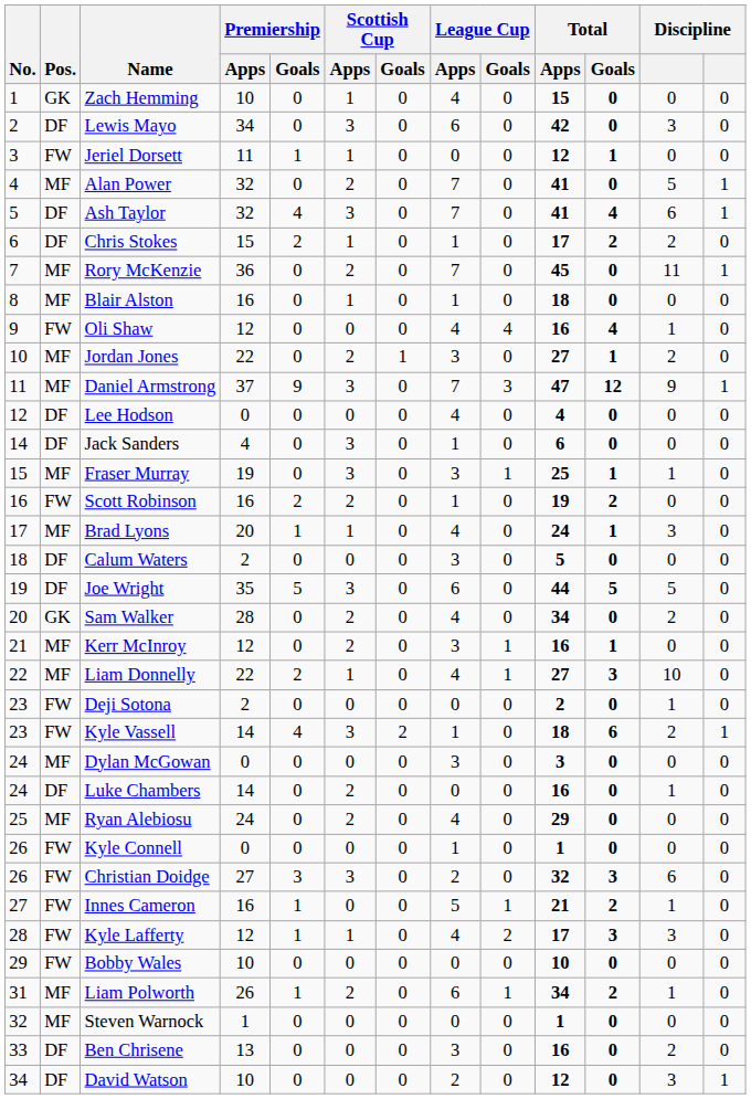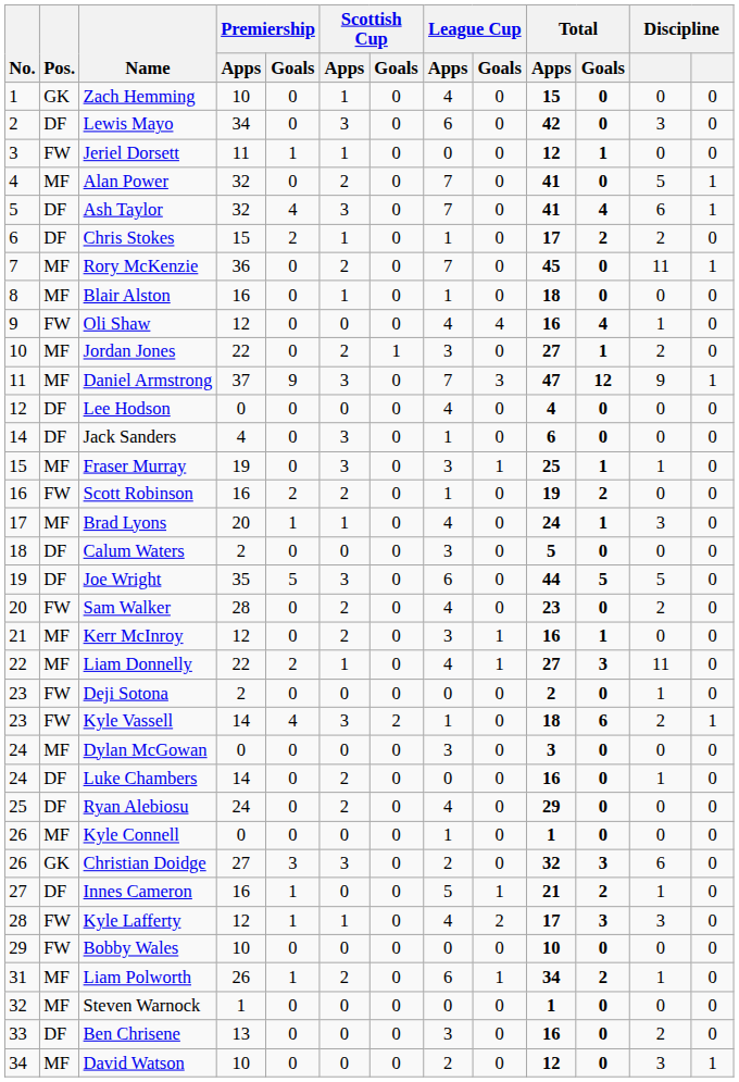 <table class="wikitable" style="text-align:center">
 <tr>
 <th rowspan="2" valign="bottom">No.</th>
 <th rowspan="2" valign="bottom">Pos.</th>
 <th rowspan="2" valign="bottom">Name</th>
 <th colspan="2" width="85"><a href='#'>Premiership</a></th>
 <th colspan="2" width="85"><a href='#'>Scottish Cup</a></th>
 <th colspan="2" width="85"><a href='#'>League Cup</a></th>
 <th colspan="2" width="85">Total</th>
 <th colspan="2" width="85">Discipline</th>
 </tr>
 <tr>
 <th>Apps</th>
 <th>Goals</th>
 <th>Apps</th>
 <th>Goals</th>
 <th>Apps</th>
 <th>Goals</th>
 <th>Apps</th>
 <th>Goals</th>
 <th></th>
 <th></th>
 </tr>
 <tr>
 <td align="left">1</td>
 <td align="left">GK</td>
 <td align="left"> <a href='#'>Zach Hemming</a></td>
 <td>10</td>
 <td>0</td>
 <td>1</td>
 <td>0</td>
 <td>4</td>
 <td>0</td>
 <td><strong>15</strong></td>
 <td><strong>0</strong></td>
 <td>0</td>
 <td>0</td>
 </tr>
 <tr>
 <td align="left">2</td>
 <td align="left">DF</td>
 <td align="left"> <a href='#'>Lewis Mayo</a></td>
 <td>34</td>
 <td>0</td>
 <td>3</td>
 <td>0</td>
 <td>6</td>
 <td>0</td>
 <td><strong>42</strong></td>
 <td><strong>0</strong></td>
 <td>3</td>
 <td>0</td>
 </tr>
 <tr>
 <td align="left">3</td>
 <td align="left">FW</td>
 <td align="left"> <a href='#'>Jeriel Dorsett</a></td>
 <td>11</td>
 <td>1</td>
 <td>1</td>
 <td>0</td>
 <td>0</td>
 <td>0</td>
 <td><strong>12</strong></td>
 <td><strong>1</strong></td>
 <td>0</td>
 <td>0</td>
 </tr>
 <tr>
 <td align="left">4</td>
 <td align="left">MF</td>
 <td align="left"> <a href='#'>Alan Power</a></td>
 <td>32</td>
 <td>0</td>
 <td>2</td>
 <td>0</td>
 <td>7</td>
 <td>0</td>
 <td><strong>41</strong></td>
 <td><strong>0</strong></td>
 <td>5</td>
 <td>1</td>
 </tr>
 <tr>
 <td align="left">5</td>
 <td align="left">DF</td>
 <td align="left"> <a href='#'>Ash Taylor</a></td>
 <td>32</td>
 <td>4</td>
 <td>3</td>
 <td>0</td>
 <td>7</td>
 <td>0</td>
 <td><strong>41</strong></td>
 <td><strong>4</strong></td>
 <td>6</td>
 <td>1</td>
 </tr>
 <tr>
 <td align="left">6</td>
 <td align="left">DF</td>
 <td align="left"> <a href='#'>Chris Stokes</a></td>
 <td>15</td>
 <td>2</td>
 <td>1</td>
 <td>0</td>
 <td>1</td>
 <td>0</td>
 <td><strong>17</strong></td>
 <td><strong>2</strong></td>
 <td>2</td>
 <td>0</td>
 </tr>
 <tr>
 <td align="left">7</td>
 <td align="left">MF</td>
 <td align="left"> <a href='#'>Rory McKenzie</a></td>
 <td>36</td>
 <td>0</td>
 <td>2</td>
 <td>0</td>
 <td>7</td>
 <td>0</td>
 <td><strong>45</strong></td>
 <td><strong>0</strong></td>
 <td>11</td>
 <td>1</td>
 </tr>
 <tr>
 <td align="left">8</td>
 <td align="left">MF</td>
 <td align="left"> <a href='#'>Blair Alston</a></td>
 <td>16</td>
 <td>0</td>
 <td>1</td>
 <td>0</td>
 <td>1</td>
 <td>0</td>
 <td><strong>18</strong></td>
 <td><strong>0</strong></td>
 <td>0</td>
 <td>0</td>
 </tr>
 <tr>
 <td align="left">9</td>
 <td align="left">FW</td>
 <td align="left"> <a href='#'>Oli Shaw</a></td>
 <td>12</td>
 <td>0</td>
 <td>0</td>
 <td>0</td>
 <td>4</td>
 <td>4</td>
 <td><strong>16</strong></td>
 <td><strong>4</strong></td>
 <td>1</td>
 <td>0</td>
 </tr>
 <tr>
 <td align="left">10</td>
 <td align="left">MF</td>
 <td align="left"> <a href='#'>Jordan Jones</a></td>
 <td>22</td>
 <td>0</td>
 <td>2</td>
 <td>1</td>
 <td>3</td>
 <td>0</td>
 <td><strong>27</strong></td>
 <td><strong>1</strong></td>
 <td>2</td>
 <td>0</td>
 </tr>
 <tr>
 <td align="left">11</td>
 <td align="left">MF</td>
 <td align="left"> <a href='#'>Daniel Armstrong</a></td>
 <td>37</td>
 <td>9</td>
 <td>3</td>
 <td>0</td>
 <td>7</td>
 <td>3</td>
 <td><strong>47</strong></td>
 <td><strong>12</strong></td>
 <td>9</td>
 <td>1</td>
 </tr>
 <tr>
 <td align="left">12</td>
 <td align="left">DF</td>
 <td align="left"> <a href='#'>Lee Hodson</a></td>
 <td>0</td>
 <td>0</td>
 <td>0</td>
 <td>0</td>
 <td>4</td>
 <td>0</td>
 <td><strong>4</strong></td>
 <td><strong>0</strong></td>
 <td>0</td>
 <td>0</td>
 </tr>
 <tr>
 <td align="left">14</td>
 <td align="left">DF</td>
 <td align="left"> Jack Sanders</td>
 <td>4</td>
 <td>0</td>
 <td>3</td>
 <td>0</td>
 <td>1</td>
 <td>0</td>
 <td><strong>6</strong></td>
 <td><strong>0</strong></td>
 <td>0</td>
 <td>0</td>
 </tr>
 <tr>
 <td align="left">15</td>
 <td align="left">MF</td>
 <td align="left"> <a href='#'>Fraser Murray</a></td>
 <td>19</td>
 <td>0</td>
 <td>3</td>
 <td>0</td>
 <td>3</td>
 <td>1</td>
 <td><strong>25</strong></td>
 <td><strong>1</strong></td>
 <td>1</td>
 <td>0</td>
 </tr>
 <tr>
 <td align="left">16</td>
 <td align="left">FW</td>
 <td align="left"> <a href='#'>Scott Robinson</a></td>
 <td>16</td>
 <td>2</td>
 <td>2</td>
 <td>0</td>
 <td>1</td>
 <td>0</td>
 <td><strong>19</strong></td>
 <td><strong>2</strong></td>
 <td>0</td>
 <td>0</td>
 </tr>
 <tr>
 <td align="left">17</td>
 <td align="left">MF</td>
 <td align="left"> <a href='#'>Brad Lyons</a></td>
 <td>20</td>
 <td>1</td>
 <td>1</td>
 <td>0</td>
 <td>4</td>
 <td>0</td>
 <td><strong>24</strong></td>
 <td><strong>1</strong></td>
 <td>3</td>
 <td>0</td>
 </tr>
 <tr>
 <td align="left">18</td>
 <td align="left">DF</td>
 <td align="left"> <a href='#'>Calum Waters</a></td>
 <td>2</td>
 <td>0</td>
 <td>0</td>
 <td>0</td>
 <td>3</td>
 <td>0</td>
 <td><strong>5</strong></td>
 <td><strong>0</strong></td>
 <td>0</td>
 <td>0</td>
 </tr>
 <tr>
 <td align="left">19</td>
 <td align="left">DF</td>
 <td align="left"> <a href='#'>Joe Wright</a></td>
 <td>35</td>
 <td>5</td>
 <td>3</td>
 <td>0</td>
 <td>6</td>
 <td>0</td>
 <td><strong>44</strong></td>
 <td><strong>5</strong></td>
 <td>5</td>
 <td>0</td>
 </tr>
 <tr>
 <td align="left">20</td>
-<td align="left">GK</td>
+<td align="left">FW</td>
 <td align="left"> <a href='#'>Sam Walker</a></td>
 <td>28</td>
 <td>0</td>
 <td>2</td>
 <td>0</td>
 <td>4</td>
 <td>0</td>
-<td><strong>34</strong></td>
+<td><strong>23</strong></td>
 <td><strong>0</strong></td>
 <td>2</td>
 <td>0</td>
 </tr>
 <tr>
 <td align="left">21</td>
 <td align="left">MF</td>
 <td align="left"> <a href='#'>Kerr McInroy</a></td>
 <td>12</td>
 <td>0</td>
 <td>2</td>
 <td>0</td>
 <td>3</td>
 <td>1</td>
 <td><strong>16</strong></td>
 <td><strong>1</strong></td>
 <td>0</td>
 <td>0</td>
 </tr>
 <tr>
 <td align="left">22</td>
 <td align="left">MF</td>
 <td align="left"> <a href='#'>Liam Donnelly</a></td>
 <td>22</td>
 <td>2</td>
 <td>1</td>
 <td>0</td>
 <td>4</td>
 <td>1</td>
 <td><strong>27</strong></td>
 <td><strong>3</strong></td>
-<td>10</td>
+<td>11</td>
 <td>0</td>
 </tr>
 <tr>
 <td align="left">23</td>
 <td align="left">FW</td>
 <td align="left"> <a href='#'>Deji Sotona</a></td>
 <td>2</td>
 <td>0</td>
 <td>0</td>
 <td>0</td>
 <td>0</td>
 <td>0</td>
 <td><strong>2</strong></td>
 <td><strong>0</strong></td>
 <td>1</td>
 <td>0</td>
 </tr>
 <tr>
 <td align="left">23</td>
 <td align="left">FW</td>
 <td align="left"> <a href='#'>Kyle Vassell</a></td>
 <td>14</td>
 <td>4</td>
 <td>3</td>
 <td>2</td>
 <td>1</td>
 <td>0</td>
 <td><strong>18</strong></td>
 <td><strong>6</strong></td>
 <td>2</td>
 <td>1</td>
 </tr>
 <tr>
 <td align="left">24</td>
 <td align="left">MF</td>
 <td align="left"> <a href='#'>Dylan McGowan</a></td>
 <td>0</td>
 <td>0</td>
 <td>0</td>
 <td>0</td>
 <td>3</td>
 <td>0</td>
 <td><strong>3</strong></td>
 <td><strong>0</strong></td>
 <td>0</td>
 <td>0</td>
 </tr>
 <tr>
 <td align="left">24</td>
 <td align="left">DF</td>
 <td align="left"> <a href='#'>Luke Chambers</a></td>
 <td>14</td>
 <td>0</td>
 <td>2</td>
 <td>0</td>
 <td>0</td>
 <td>0</td>
 <td><strong>16</strong></td>
 <td><strong>0</strong></td>
 <td>1</td>
 <td>0</td>
 </tr>
 <tr>
 <td align="left">25</td>
-<td align="left">MF</td>
+<td align="left">DF</td>
 <td align="left"> <a href='#'>Ryan Alebiosu</a></td>
 <td>24</td>
 <td>0</td>
 <td>2</td>
 <td>0</td>
 <td>4</td>
 <td>0</td>
 <td><strong>29</strong></td>
 <td><strong>0</strong></td>
 <td>0</td>
 <td>0</td>
 </tr>
 <tr>
 <td align="left">26</td>
-<td align="left">FW</td>
+<td align="left">MF</td>
 <td align="left"> <a href='#'>Kyle Connell</a></td>
 <td>0</td>
 <td>0</td>
 <td>0</td>
 <td>0</td>
 <td>1</td>
 <td>0</td>
 <td><strong>1</strong></td>
 <td><strong>0</strong></td>
 <td>0</td>
 <td>0</td>
 </tr>
 <tr>
 <td align="left">26</td>
-<td align="left">FW</td>
+<td align="left">GK</td>
 <td align="left"> <a href='#'>Christian Doidge</a></td>
 <td>27</td>
 <td>3</td>
 <td>3</td>
 <td>0</td>
 <td>2</td>
 <td>0</td>
 <td><strong>32</strong></td>
 <td><strong>3</strong></td>
 <td>6</td>
 <td>0</td>
 </tr>
 <tr>
 <td align="left">27</td>
-<td align="left">FW</td>
+<td align="left">DF</td>
 <td align="left"> <a href='#'>Innes Cameron</a></td>
 <td>16</td>
 <td>1</td>
 <td>0</td>
 <td>0</td>
 <td>5</td>
 <td>1</td>
 <td><strong>21</strong></td>
 <td><strong>2</strong></td>
 <td>1</td>
 <td>0</td>
 </tr>
 <tr>
 <td align="left">28</td>
 <td align="left">FW</td>
 <td align="left"> <a href='#'>Kyle Lafferty</a></td>
 <td>12</td>
 <td>1</td>
 <td>1</td>
 <td>0</td>
 <td>4</td>
 <td>2</td>
 <td><strong>17</strong></td>
 <td><strong>3</strong></td>
 <td>3</td>
 <td>0</td>
 </tr>
 <tr>
 <td align="left">29</td>
 <td align="left">FW</td>
 <td align="left"> <a href='#'>Bobby Wales</a></td>
 <td>10</td>
 <td>0</td>
 <td>0</td>
 <td>0</td>
 <td>0</td>
 <td>0</td>
 <td><strong>10</strong></td>
 <td><strong>0</strong></td>
 <td>0</td>
 <td>0</td>
 </tr>
 <tr>
 <td align="left">31</td>
 <td align="left">MF</td>
 <td align="left"> <a href='#'>Liam Polworth</a></td>
 <td>26</td>
 <td>1</td>
 <td>2</td>
 <td>0</td>
 <td>6</td>
 <td>1</td>
 <td><strong>34</strong></td>
 <td><strong>2</strong></td>
 <td>1</td>
 <td>0</td>
 </tr>
 <tr>
 <td align="left">32</td>
 <td align="left">MF</td>
 <td align="left"> Steven Warnock</td>
 <td>1</td>
 <td>0</td>
 <td>0</td>
 <td>0</td>
 <td>0</td>
 <td>0</td>
 <td><strong>1</strong></td>
 <td><strong>0</strong></td>
 <td>0</td>
 <td>0</td>
 </tr>
 <tr>
 <td align="left">33</td>
 <td align="left">DF</td>
 <td align="left"> <a href='#'>Ben Chrisene</a></td>
 <td>13</td>
 <td>0</td>
 <td>0</td>
 <td>0</td>
 <td>3</td>
 <td>0</td>
 <td><strong>16</strong></td>
 <td><strong>0</strong></td>
 <td>2</td>
 <td>0</td>
 </tr>
 <tr>
 <td align="left">34</td>
-<td align="left">DF</td>
+<td align="left">MF</td>
 <td align="left"> <a href='#'>David Watson</a></td>
 <td>10</td>
 <td>0</td>
 <td>0</td>
 <td>0</td>
 <td>2</td>
 <td>0</td>
 <td><strong>12</strong></td>
 <td><strong>0</strong></td>
 <td>3</td>
 <td>1</td>
 </tr>
 </table>
